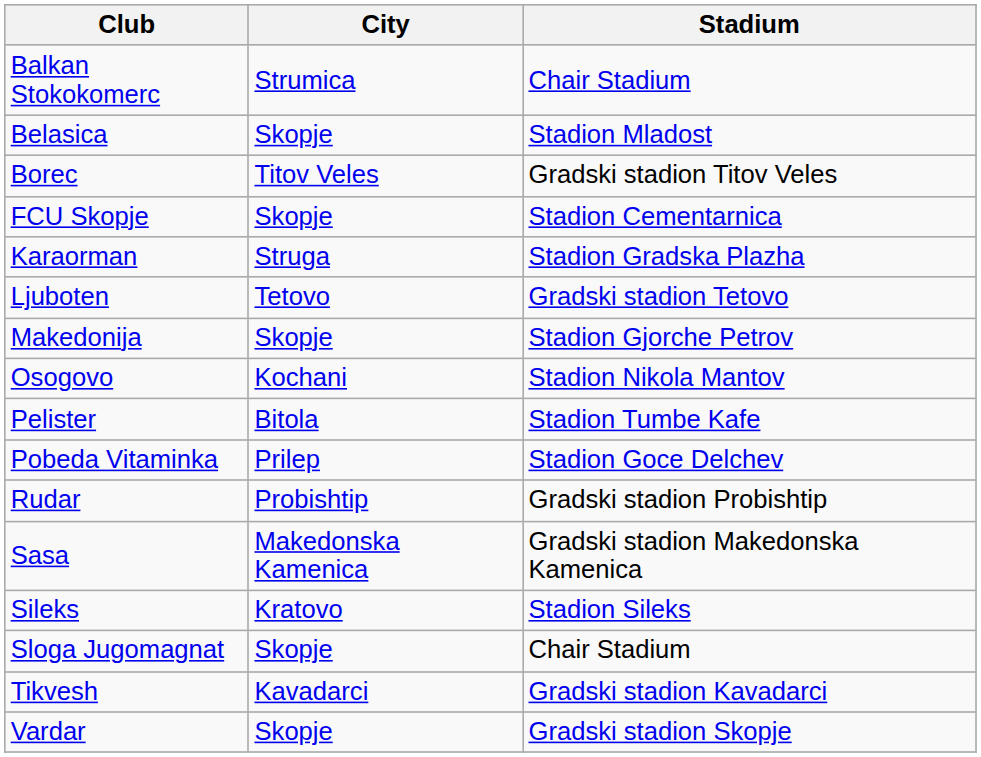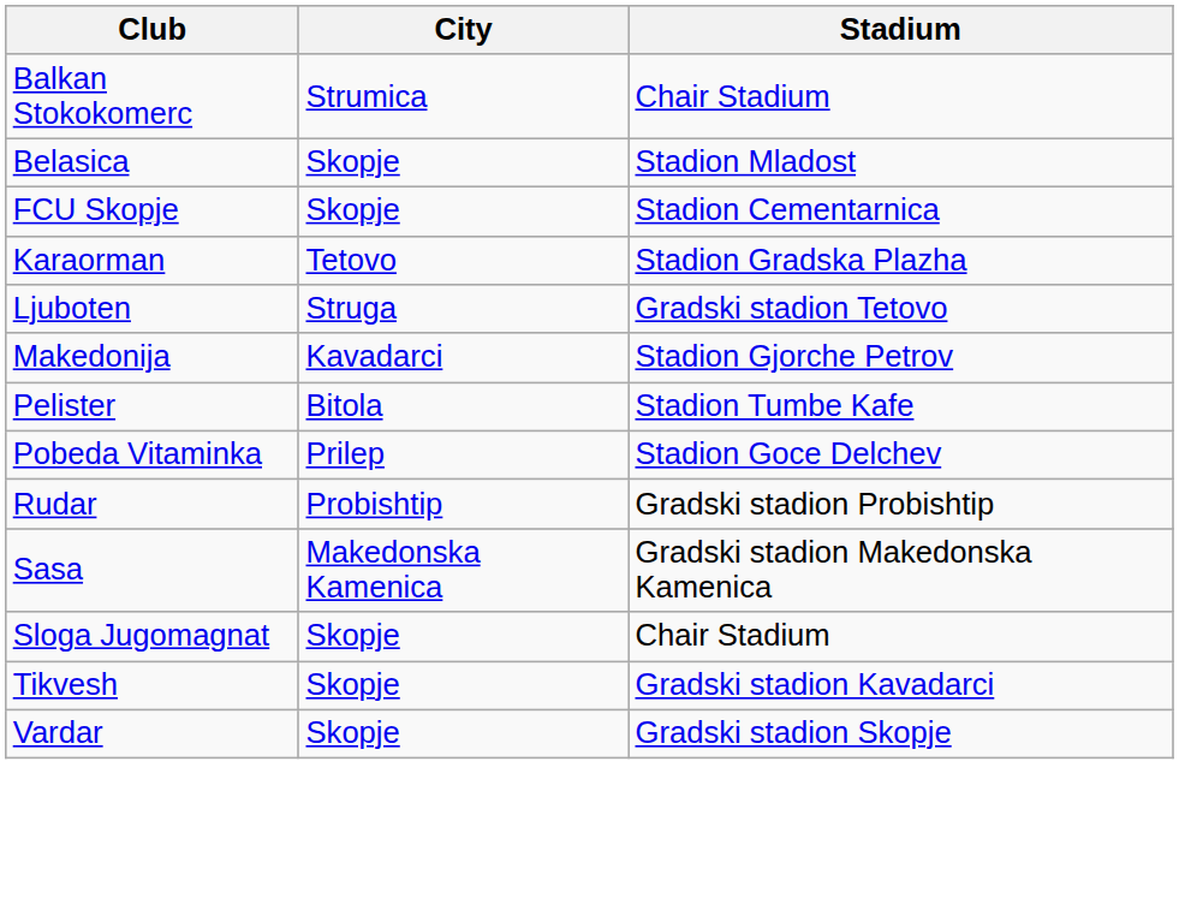 <table class="wikitable">
 <tr>
 <th>Club</th>
 <th>City</th>
 <th>Stadium</th>
 </tr>
 <tr>
 <td><a href='#'>Balkan Stokokomerc</a></td>
 <td><a href='#'>Strumica</a></td>
 <td><a href='#'>Chair Stadium</a></td>
 </tr>
 <tr>
 <td><a href='#'>Belasica</a></td>
 <td><a href='#'>Skopje</a></td>
 <td><a href='#'>Stadion Mladost</a></td>
 </tr>
 <tr>
-<td><a href='#'>Borec</a></td>
-<td><a href='#'>Titov Veles</a></td>
-<td>Gradski stadion Titov Veles</td>
-</tr>
-<tr>
 <td><a href='#'>FCU Skopje</a></td>
 <td><a href='#'>Skopje</a></td>
 <td><a href='#'>Stadion Cementarnica</a></td>
 </tr>
 <tr>
 <td><a href='#'>Karaorman</a></td>
-<td><a href='#'>Struga</a></td>
+<td><a href='#'>Tetovo</a></td>
 <td><a href='#'>Stadion Gradska Plazha</a></td>
 </tr>
 <tr>
 <td><a href='#'>Ljuboten</a></td>
-<td><a href='#'>Tetovo</a></td>
+<td><a href='#'>Struga</a></td>
 <td><a href='#'>Gradski stadion Tetovo</a></td>
 </tr>
 <tr>
 <td><a href='#'>Makedonija</a></td>
-<td><a href='#'>Skopje</a></td>
+<td><a href='#'>Kavadarci</a></td>
 <td><a href='#'>Stadion Gjorche Petrov</a></td>
-</tr>
-<tr>
-<td><a href='#'>Osogovo</a></td>
-<td><a href='#'>Kochani</a></td>
-<td><a href='#'>Stadion Nikola Mantov</a></td>
 </tr>
 <tr>
 <td><a href='#'>Pelister</a></td>
 <td><a href='#'>Bitola</a></td>
 <td><a href='#'>Stadion Tumbe Kafe</a></td>
 </tr>
 <tr>
 <td><a href='#'>Pobeda Vitaminka</a></td>
 <td><a href='#'>Prilep</a></td>
 <td><a href='#'>Stadion Goce Delchev</a></td>
 </tr>
 <tr>
 <td><a href='#'>Rudar</a></td>
 <td><a href='#'>Probishtip</a></td>
 <td>Gradski stadion Probishtip</td>
 </tr>
 <tr>
 <td><a href='#'>Sasa</a></td>
 <td><a href='#'>Makedonska Kamenica</a></td>
 <td>Gradski stadion Makedonska Kamenica</td>
 </tr>
 <tr>
-<td><a href='#'>Sileks</a></td>
-<td><a href='#'>Kratovo</a></td>
-<td><a href='#'>Stadion Sileks</a></td>
-</tr>
-<tr>
 <td><a href='#'>Sloga Jugomagnat</a></td>
 <td><a href='#'>Skopje</a></td>
 <td>Chair Stadium</td>
 </tr>
 <tr>
 <td><a href='#'>Tikvesh</a></td>
-<td><a href='#'>Kavadarci</a></td>
+<td><a href='#'>Skopje</a></td>
 <td><a href='#'>Gradski stadion Kavadarci</a></td>
 </tr>
 <tr>
 <td><a href='#'>Vardar</a></td>
 <td><a href='#'>Skopje</a></td>
 <td><a href='#'>Gradski stadion Skopje</a></td>
 </tr>
 </table>
